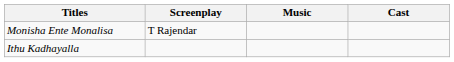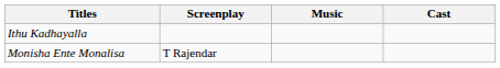 <table class="wikitable sortable">
 <tr>
 <th width="25%">Titles</th>
 <th width="18%">Screenplay</th>
 <th width="18%">Music</th>
 <th width="18%">Cast</th>
 </tr>
+<tr>
+<td><em>Ithu Kadhayalla</em></td>
+<td></td>
+<td></td>
+<td></td>
+</tr>
 <tr valign="top">
 <td><em>Monisha Ente Monalisa</em></td>
 <td>T Rajendar</td>
 <td></td>
 <td></td>
 </tr>
-<tr>
-<td><em>Ithu Kadhayalla</em></td>
-<td></td>
-<td></td>
-<td></td>
-</tr>
 </table>
